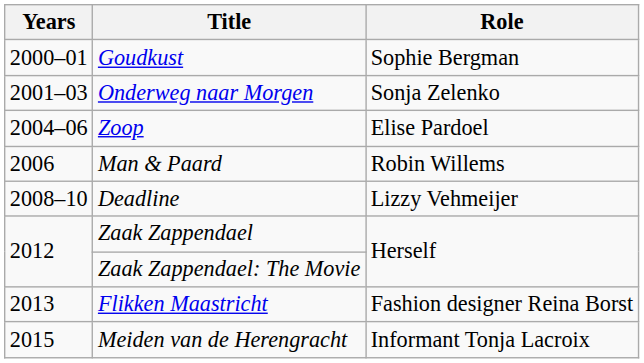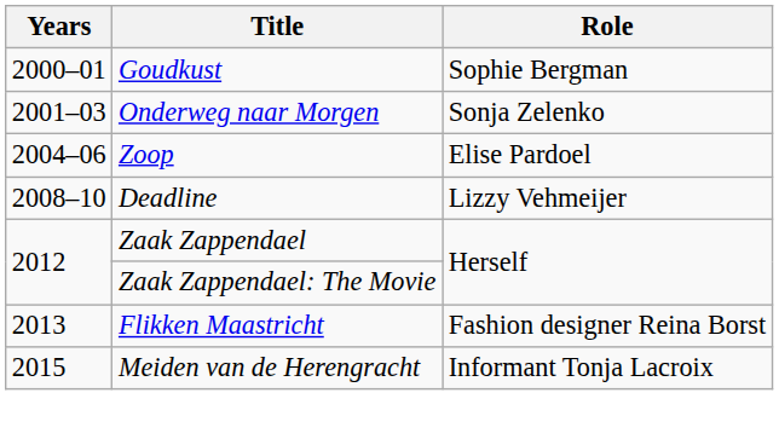 <table class="wikitable">
 <tr>
 <th>Years</th>
 <th>Title</th>
 <th>Role</th>
 </tr>
 <tr>
 <td>2000–01</td>
 <td><em><a href='#'>Goudkust</a></em></td>
 <td>Sophie Bergman</td>
 </tr>
 <tr>
 <td>2001–03</td>
 <td><em><a href='#'>Onderweg naar Morgen</a></em></td>
 <td>Sonja Zelenko</td>
 </tr>
 <tr>
 <td>2004–06</td>
 <td><em><a href='#'>Zoop</a></em></td>
 <td>Elise Pardoel</td>
-</tr>
-<tr>
-<td>2006</td>
-<td><em>Man & Paard</em></td>
-<td>Robin Willems</td>
 </tr>
 <tr>
 <td>2008–10</td>
 <td><em>Deadline</em></td>
 <td>Lizzy Vehmeijer</td>
 </tr>
 <tr>
 <td rowspan="2">2012</td>
 <td><em>Zaak Zappendael</em></td>
 <td rowspan="2">Herself</td>
 </tr>
 <tr>
 <td><em>Zaak Zappendael: The Movie</em></td>
 </tr>
 <tr>
 <td>2013</td>
 <td><em><a href='#'>Flikken Maastricht</a></em></td>
 <td>Fashion designer Reina Borst</td>
 </tr>
 <tr>
 <td>2015</td>
 <td><em>Meiden van de Herengracht</em></td>
 <td>Informant Tonja Lacroix</td>
 </tr>
 </table>
